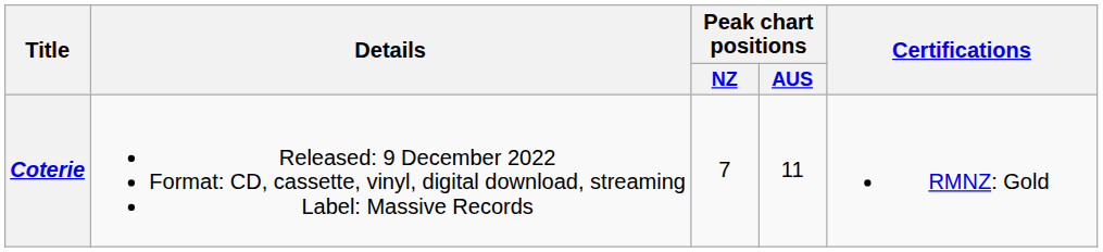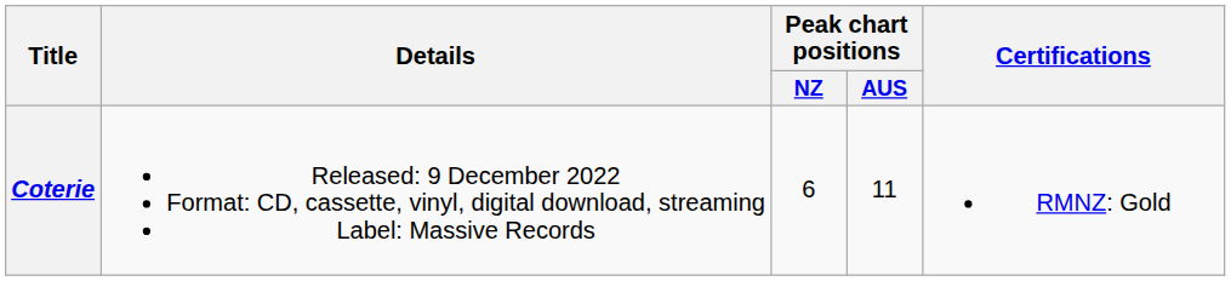 <table class="wikitable plainrowheaders" style="text-align:center;" border="1">
 <tr>
 <th scope="col" rowspan="2">Title</th>
 <th scope="col" rowspan="2">Details</th>
 <th scope="col" colspan="2">Peak chart positions</th>
 <th scope="col" rowspan="2" style="width:12em;"><a href='#'>Certifications</a></th>
 </tr>
 <tr>
 <th scope="col" style="width:3em;font-size:90%;"><a href='#'>NZ</a><br></th>
 <th scope="col" style="width:3em; font-size:90%"><a href='#'>AUS</a><br></th>
 </tr>
 <tr>
 <th scope="row"><em><a href='#'>Coterie</a></em></th>
 <td><br><ul><li>Released: 9 December 2022</li><li>Format: CD, cassette, vinyl, digital download, streaming</li><li>Label: Massive Records</li></ul></td>
-<td>7</td>
+<td>6</td>
 <td>11</td>
 <td><br><ul><li><a href='#'>RMNZ</a>: Gold</li></ul></td>
 </tr>
 </table>
